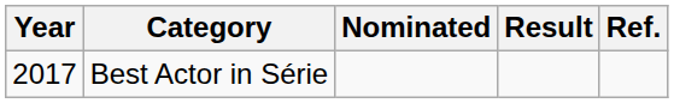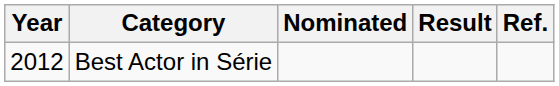 <table class="wikitable">
 <tr>
 <th>Year</th>
 <th>Category</th>
 <th>Nominated</th>
 <th>Result</th>
 <th>Ref.</th>
 </tr>
 <tr>
-<td>2017</td>
+<td>2012</td>
 <td>Best Actor in Série</td>
 <td></td>
 <td></td>
 <td></td>
 </tr>
 </table>
